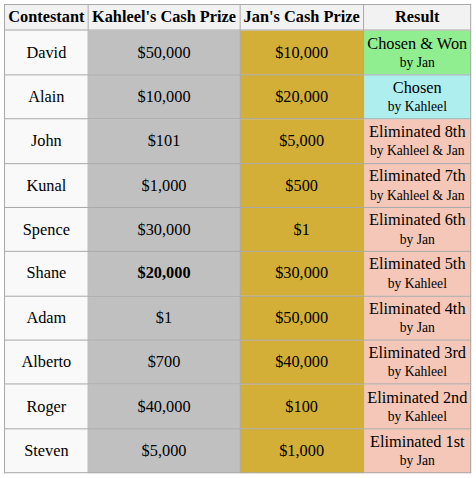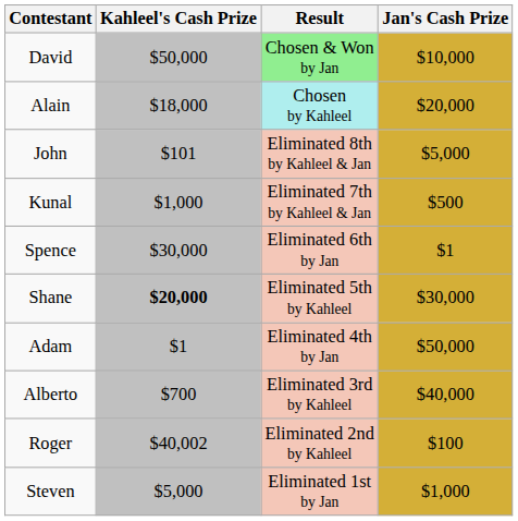 <table class="wikitable sortable" style="text-align: center; width: auto;">
 <tr>
 <th>Contestant</th>
 <th>Kahleel's Cash Prize</th>
+<th class="unsortable">Result</th>
 <th>Jan's Cash Prize</th>
-<th class="unsortable">Result</th>
 </tr>
 <tr>
 <td>David</td>
 <td style="background:#C0C0C0;">$50,000</td>
+<td style="background:#90EE90;">Chosen & Won<br><small>by Jan</small></td>
 <td style="background:#D4AF37;">$10,000</td>
-<td style="background:#90EE90;">Chosen & Won<br><small>by Jan</small></td>
 </tr>
 <tr>
 <td>Alain</td>
-<td style="background:#C0C0C0;">$10,000</td>
+<td style="background:#C0C0C0;">$18,000</td>
+<td style="background:#AFEEEE;">Chosen <br><small>by Kahleel</small></td>
 <td style="background:#D4AF37;">$20,000</td>
-<td style="background:#AFEEEE;">Chosen <br><small>by Kahleel</small></td>
 </tr>
 <tr>
 <td>John</td>
 <td style="background:#C0C0C0;">$101</td>
+<td style="background:#f4c7b8;">Eliminated 8th <br><small>by Kahleel & Jan</small></td>
 <td style="background:#D4AF37;">$5,000</td>
-<td style="background:#f4c7b8;">Eliminated 8th <br><small>by Kahleel & Jan</small></td>
 </tr>
 <tr>
 <td>Kunal</td>
 <td style="background:#C0C0C0;">$1,000</td>
+<td style="background:#f4c7b8;">Eliminated 7th <br><small>by Kahleel & Jan</small></td>
 <td style="background:#D4AF37;">$500</td>
-<td style="background:#f4c7b8;">Eliminated 7th <br><small>by Kahleel & Jan</small></td>
 </tr>
 <tr>
 <td>Spence</td>
 <td style="background:#C0C0C0;">$30,000</td>
+<td style="background:#f4c7b8;">Eliminated 6th <br><small>by Jan</small></td>
 <td style="background:#D4AF37;">$1</td>
-<td style="background:#f4c7b8;">Eliminated 6th <br><small>by Jan</small></td>
 </tr>
 <tr>
 <td>Shane</td>
 <td style="background:#C0C0C0;"><strong>$20,000</strong></td>
+<td style="background:#f4c7b8;">Eliminated 5th <br><small>by Kahleel</small></td>
 <td style="background:#D4AF37;">$30,000</td>
-<td style="background:#f4c7b8;">Eliminated 5th <br><small>by Kahleel</small></td>
 </tr>
 <tr>
 <td>Adam</td>
 <td style="background:#C0C0C0;">$1</td>
+<td style="background:#f4c7b8;">Eliminated 4th <br><small>by Jan</small></td>
 <td style="background:#D4AF37;">$50,000</td>
-<td style="background:#f4c7b8;">Eliminated 4th <br><small>by Jan</small></td>
 </tr>
 <tr>
 <td>Alberto</td>
 <td style="background:#C0C0C0;">$700</td>
+<td style="background:#f4c7b8;">Eliminated 3rd <br><small>by Kahleel</small></td>
 <td style="background:#D4AF37;">$40,000</td>
-<td style="background:#f4c7b8;">Eliminated 3rd <br><small>by Kahleel</small></td>
 </tr>
 <tr>
 <td>Roger</td>
-<td style="background:#C0C0C0;">$40,000</td>
+<td style="background:#C0C0C0;">$40,002</td>
+<td style="background:#f4c7b8;">Eliminated 2nd <br><small>by Kahleel</small></td>
 <td style="background:#D4AF37;">$100</td>
-<td style="background:#f4c7b8;">Eliminated 2nd <br><small>by Kahleel</small></td>
 </tr>
 <tr>
 <td>Steven</td>
 <td style="background:#C0C0C0;">$5,000</td>
+<td style="background:#f4c7b8;">Eliminated 1st <br><small>by Jan</small></td>
 <td style="background:#D4AF37;">$1,000</td>
-<td style="background:#f4c7b8;">Eliminated 1st <br><small>by Jan</small></td>
 </tr>
 </table>
